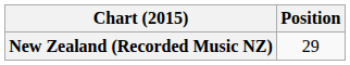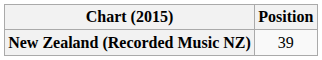 <table class="wikitable plainrowheaders" style="text-align:center">
 <tr>
 <th scope="col">Chart (2015)</th>
 <th scope="col">Position</th>
 </tr>
 <tr>
 <th scope="row">New Zealand (Recorded Music NZ)</th>
-<td>29</td>
+<td>39</td>
 </tr>
 <tr>
 </tr>
 </table>
